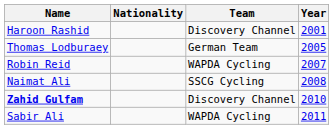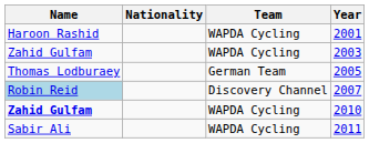 <table class="wikitable">
 <tr>
 <th>Name</th>
 <th>Nationality</th>
 <th>Team</th>
 <th>Year</th>
 </tr>
 <tr>
 <td><a href='#'>Haroon Rashid</a></td>
 <td></td>
-<td>Discovery Channel</td>
+<td>WAPDA Cycling</td>
 <td><a href='#'>2001</a></td>
+</tr>
+<tr>
+<td><a href='#'>Zahid Gulfam</a></td>
+<td></td>
+<td>WAPDA Cycling</td>
+<td><a href='#'>2003</a></td>
 </tr>
 <tr>
 <td><a href='#'>Thomas Lodburaey</a></td>
 <td></td>
 <td>German Team</td>
 <td><a href='#'>2005</a></td>
 </tr>
 <tr>
-<td><a href='#'>Robin Reid</a></td>
+<td style="background: lightblue;"><a href='#'>Robin Reid</a></td>
 <td></td>
-<td>WAPDA Cycling</td>
+<td>Discovery Channel</td>
 <td><a href='#'>2007</a></td>
-</tr>
-<tr>
-<td><a href='#'>Naimat Ali</a></td>
-<td></td>
-<td>SSCG Cycling</td>
-<td><a href='#'>2008</a></td>
 </tr>
 <tr>
 <td><strong><a href='#'>Zahid Gulfam</a></strong></td>
 <td></td>
-<td>Discovery Channel</td>
+<td>WAPDA Cycling</td>
 <td><a href='#'>2010</a></td>
 </tr>
 <tr>
 <td><a href='#'>Sabir Ali</a></td>
 <td></td>
 <td>WAPDA Cycling</td>
 <td><a href='#'>2011</a></td>
 </tr>
 </table>
